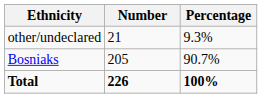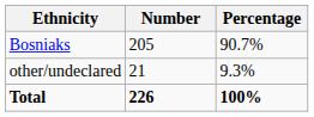 <table class="wikitable">
 <tr>
 <th width="100px">Ethnicity</th>
 <th width="80px">Number</th>
 <th width="80px">Percentage</th>
 </tr>
 <tr>
+<td><a href='#'>Bosniaks</a></td>
+<td>205</td>
+<td>90.7%</td>
+</tr>
+<tr>
 <td>other/undeclared</td>
 <td>21</td>
 <td>9.3%</td>
-</tr>
-<tr>
-<td><a href='#'>Bosniaks</a></td>
-<td>205</td>
-<td>90.7%</td>
 </tr>
 <tr>
 <td><strong>Total</strong></td>
 <td><strong>226</strong></td>
 <td><strong>100%</strong></td>
 </tr>
 </table>
